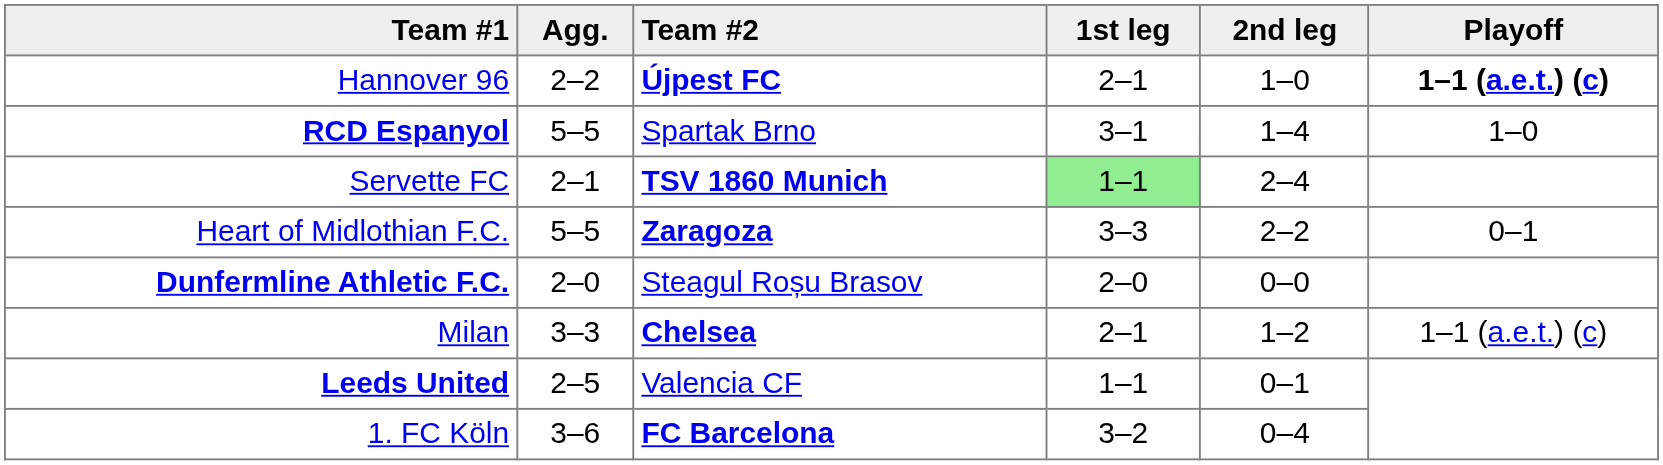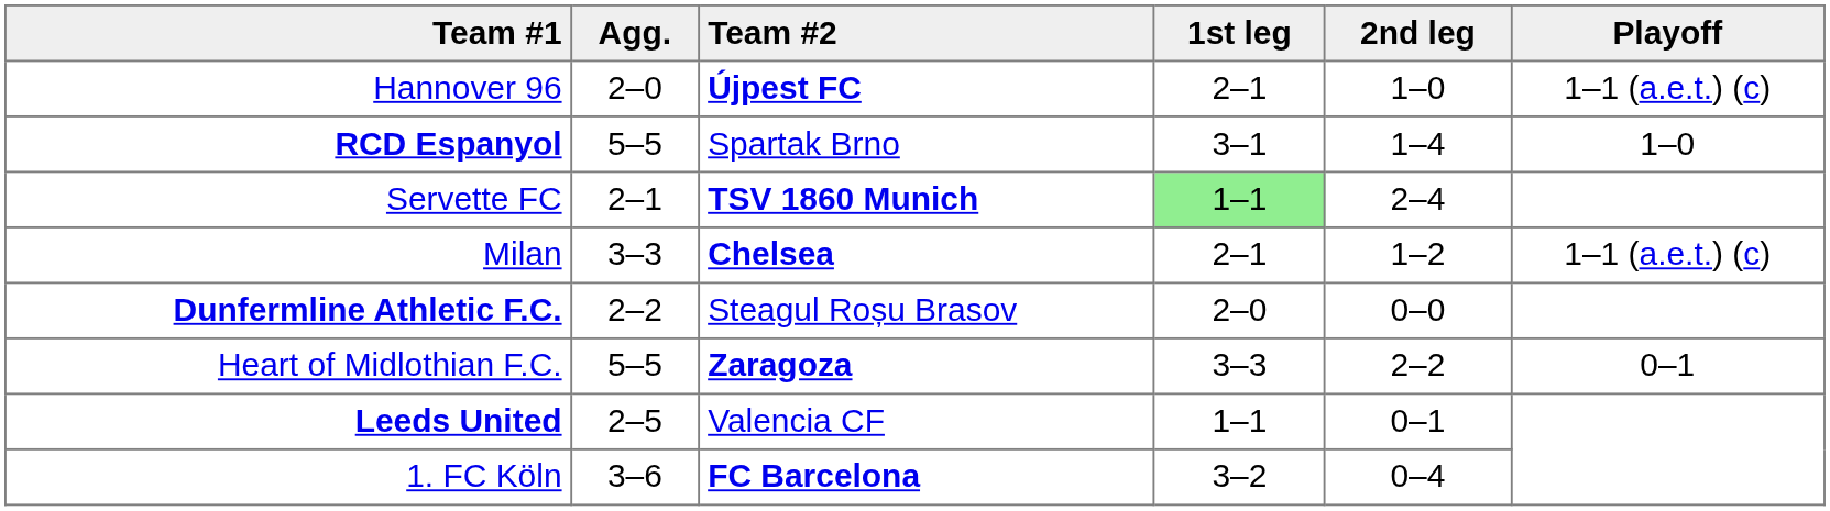 <table border=1 cellspacing=0 cellpadding=4 style="border-collapse: collapse;" width=70%>
 <tr bgcolor="efefef">
 <th align=right>Team #1</th>
 <th>Agg.</th>
 <th align=left>Team #2</th>
 <th>1st leg</th>
 <th>2nd leg</th>
 <th>Playoff</th>
 </tr>
 <tr>
 <td align=right><a href='#'>Hannover 96</a> </td>
-<td align=center>2–2</td>
+<td align=center>2–0</td>
 <td> <strong><a href='#'>Újpest FC</a></strong></td>
 <td align=center>2–1</td>
 <td align=center>1–0</td>
-<td align=center><strong>1–1 (<a href='#'>a.e.t.</a>) (<a href='#'>c</a>)</strong></td>
+<td align=center>1–1 (<a href='#'>a.e.t.</a>) (<a href='#'>c</a>)</td>
 </tr>
 <tr>
 <td align=right><strong><a href='#'>RCD Espanyol</a></strong> </td>
 <td align=center>5–5</td>
 <td> <a href='#'>Spartak Brno</a></td>
 <td align=center>3–1</td>
 <td align=center>1–4</td>
 <td align=center>1–0</td>
 </tr>
 <tr>
 <td align=right><a href='#'>Servette FC</a> </td>
 <td align=center>2–1</td>
 <td> <strong><a href='#'>TSV 1860 Munich</a></strong></td>
 <td align=center style="background: lightgreen;">1–1</td>
 <td align=center>2–4</td>
 </tr>
 <tr>
+<td align=right><a href='#'>Milan</a> </td>
+<td align=center>3–3</td>
+<td> <strong><a href='#'>Chelsea</a></strong></td>
+<td align=center>2–1</td>
+<td align=center>1–2</td>
+<td align=center>1–1 (<a href='#'>a.e.t.</a>) (<a href='#'>c</a>)</td>
+</tr>
+<tr>
+<td align=right><strong><a href='#'>Dunfermline Athletic F.C.</a></strong> </td>
+<td align=center>2–2</td>
+<td> <a href='#'>Steagul Roșu Brasov</a></td>
+<td align=center>2–0</td>
+<td align=center>0–0</td>
+</tr>
+<tr>
 <td align=right><a href='#'>Heart of Midlothian F.C.</a> </td>
 <td align=center>5–5</td>
 <td> <strong><a href='#'>Zaragoza</a></strong></td>
 <td align=center>3–3</td>
 <td align=center>2–2</td>
 <td align=center>0–1</td>
-</tr>
-<tr>
-<td align=right><strong><a href='#'>Dunfermline Athletic F.C.</a></strong> </td>
-<td align=center>2–0</td>
-<td> <a href='#'>Steagul Roșu Brasov</a></td>
-<td align=center>2–0</td>
-<td align=center>0–0</td>
-</tr>
-<tr>
-<td align=right><a href='#'>Milan</a> </td>
-<td align=center>3–3</td>
-<td> <strong><a href='#'>Chelsea</a></strong></td>
-<td align=center>2–1</td>
-<td align=center>1–2</td>
-<td align=center>1–1 (<a href='#'>a.e.t.</a>) (<a href='#'>c</a>)</td>
 </tr>
 <tr>
 <td align=right><strong><a href='#'>Leeds United</a></strong> </td>
 <td align=center>2–5</td>
 <td> <a href='#'>Valencia CF</a></td>
 <td align=center>1–1</td>
 <td align=center>0–1</td>
 </tr>
 <tr>
 <td align=right><a href='#'>1. FC Köln</a> </td>
 <td align=center>3–6</td>
 <td> <strong><a href='#'>FC Barcelona</a></strong></td>
 <td align=center>3–2</td>
 <td align=center>0–4</td>
 </tr>
 </table>
